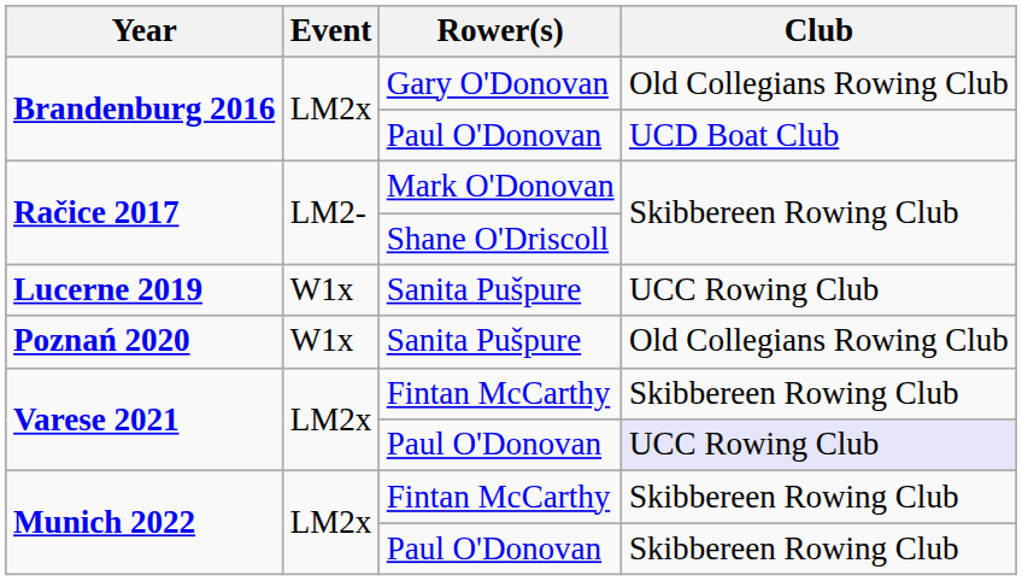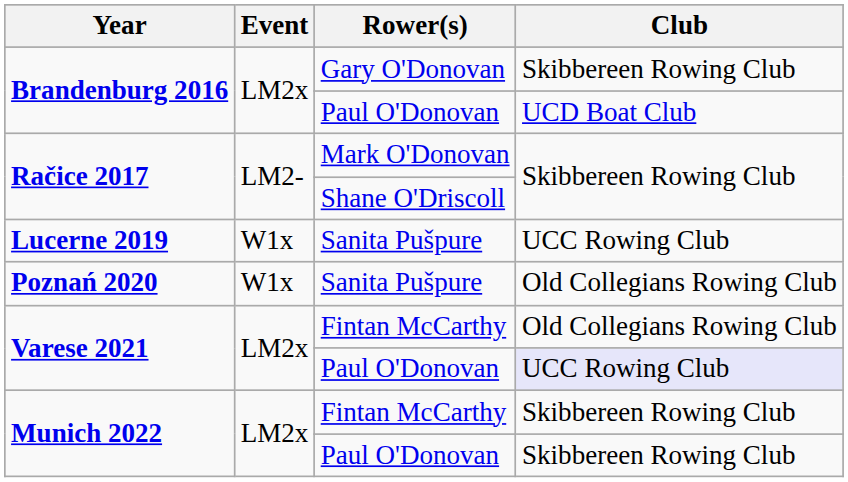 <table class="wikitable">
 <tr>
 <th>Year</th>
 <th>Event</th>
 <th>Rower(s)</th>
 <th>Club</th>
 </tr>
 <tr>
 <td rowspan="2"> <strong><a href='#'>Brandenburg 2016</a></strong></td>
 <td rowspan="2">LM2x</td>
 <td><a href='#'>Gary O'Donovan</a></td>
-<td>Old Collegians Rowing Club</td>
+<td>Skibbereen Rowing Club</td>
 </tr>
 <tr>
 <td><a href='#'>Paul O'Donovan</a></td>
 <td><a href='#'>UCD Boat Club</a></td>
 </tr>
 <tr>
 <td rowspan="2"> <strong><a href='#'>Račice 2017</a></strong></td>
 <td rowspan="2">LM2-</td>
 <td><a href='#'>Mark O'Donovan</a></td>
 <td rowspan="2">Skibbereen Rowing Club</td>
 </tr>
 <tr>
 <td><a href='#'>Shane O'Driscoll</a></td>
 </tr>
 <tr>
 <td> <strong><a href='#'>Lucerne 2019</a></strong></td>
 <td>W1x</td>
 <td><a href='#'>Sanita Pušpure</a></td>
 <td>UCC Rowing Club</td>
 </tr>
 <tr>
 <td> <strong><a href='#'>Poznań 2020</a></strong></td>
 <td>W1x</td>
 <td><a href='#'>Sanita Pušpure</a></td>
 <td>Old Collegians Rowing Club</td>
 </tr>
 <tr>
 <td rowspan="2"> <strong><a href='#'>Varese 2021</a></strong></td>
 <td rowspan="2">LM2x</td>
 <td><a href='#'>Fintan McCarthy</a></td>
-<td>Skibbereen Rowing Club</td>
+<td>Old Collegians Rowing Club</td>
 </tr>
 <tr>
 <td><a href='#'>Paul O'Donovan</a></td>
 <td style="background: lavender;">UCC Rowing Club</td>
 </tr>
 <tr>
 <td rowspan="2"> <strong><a href='#'>Munich 2022</a></strong></td>
 <td rowspan="2">LM2x</td>
 <td><a href='#'>Fintan McCarthy</a></td>
 <td>Skibbereen Rowing Club</td>
 </tr>
 <tr>
 <td><a href='#'>Paul O'Donovan</a></td>
 <td>Skibbereen Rowing Club</td>
 </tr>
 </table>
